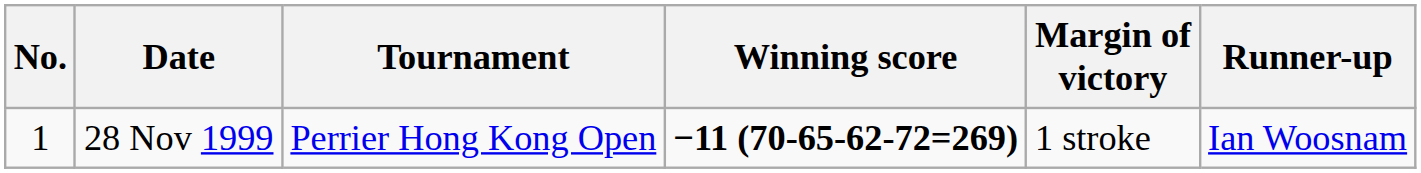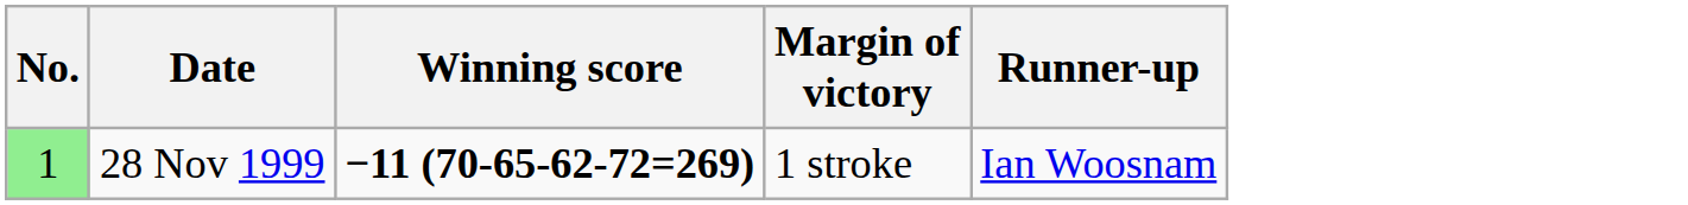 <table class="wikitable" style="font-size:95%;">
 <tr>
 <th>No.</th>
 <th>Date</th>
-<th>Tournament</th>
 <th>Winning score</th>
 <th>Margin of<br>victory</th>
 <th>Runner-up</th>
 </tr>
 <tr>
-<td align=center>1</td>
+<td align=center style="background: lightgreen;">1</td>
 <td align=right>28 Nov <a href='#'>1999</a></td>
-<td><a href='#'>Perrier Hong Kong Open</a></td>
 <td><strong>−11 (70-65-62-72=269)</strong></td>
 <td>1 stroke</td>
 <td> <a href='#'>Ian Woosnam</a></td>
 </tr>
 </table>
